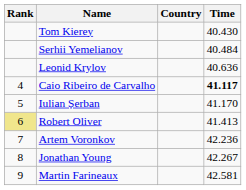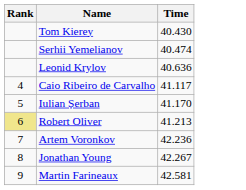 <table class="wikitable" style="text-align:center">
 <tr>
 <th>Rank</th>
 <th>Name</th>
-<th>Country</th>
 <th>Time</th>
 </tr>
 <tr>
 <td></td>
 <td align="left"><a href='#'>Tom Kierey</a></td>
-<td align="left"></td>
 <td>40.430</td>
 </tr>
 <tr>
 <td></td>
 <td align="left"><a href='#'>Serhii Yemelianov</a></td>
-<td align="left"></td>
-<td>40.484</td>
+<td>40.474</td>
 </tr>
 <tr>
 <td></td>
 <td align="left"><a href='#'>Leonid Krylov</a></td>
-<td align="left"></td>
 <td>40.636</td>
 </tr>
 <tr>
 <td>4</td>
 <td align="left"><a href='#'>Caio Ribeiro de Carvalho</a></td>
-<td align="left"></td>
-<td><strong>41.117</strong></td>
+<td>41.117</td>
 </tr>
 <tr>
 <td>5</td>
 <td align="left"><a href='#'>Iulian Șerban</a></td>
-<td align="left"></td>
 <td>41.170</td>
 </tr>
 <tr>
 <td style="background: khaki;">6</td>
 <td align="left"><a href='#'>Robert Oliver</a></td>
-<td align="left"></td>
-<td>41.413</td>
+<td>41.213</td>
 </tr>
 <tr>
 <td>7</td>
 <td align="left"><a href='#'>Artem Voronkov</a></td>
-<td align="left"></td>
 <td>42.236</td>
 </tr>
 <tr>
 <td>8</td>
 <td align="left"><a href='#'>Jonathan Young</a></td>
-<td align="left"></td>
 <td>42.267</td>
 </tr>
 <tr>
 <td>9</td>
 <td align="left"><a href='#'>Martin Farineaux</a></td>
-<td align="left"></td>
 <td>42.581</td>
 </tr>
 </table>
